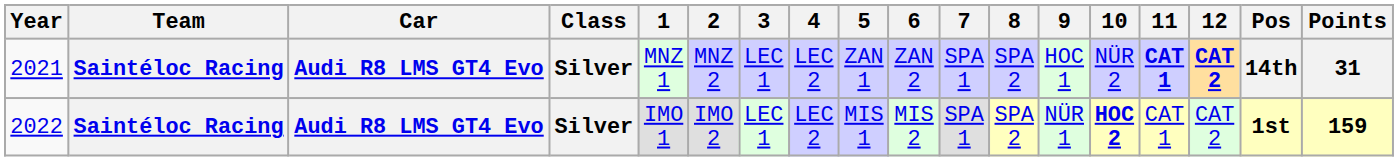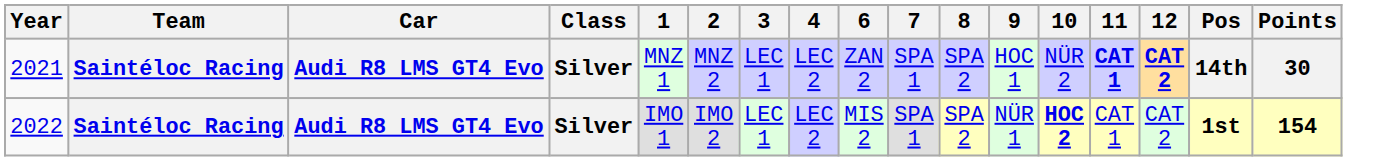 <table class="wikitable" style="text-align:center; font-size:85%">
 <tr>
 <th>Year</th>
 <th>Team</th>
 <th>Car</th>
 <th>Class</th>
 <th>1</th>
 <th>2</th>
 <th>3</th>
 <th>4</th>
-<th>5</th>
 <th>6</th>
 <th>7</th>
 <th>8</th>
 <th>9</th>
 <th>10</th>
 <th>11</th>
 <th>12</th>
 <th>Pos</th>
 <th>Points</th>
 </tr>
 <tr>
 <td><a href='#'>2021</a></td>
 <th nowrap><a href='#'>Saintéloc Racing</a></th>
 <th nowrap><a href='#'>Audi R8 LMS GT4 Evo</a></th>
 <th>Silver</th>
 <td style="background:#DFFFDF;"><a href='#'>MNZ<br>1</a><br></td>
 <td style="background:#CFCFFF;"><a href='#'>MNZ<br>2</a><br></td>
 <td style="background:#CFCFFF;"><a href='#'>LEC<br>1</a><br></td>
 <td style="background:#CFCFFF;"><a href='#'>LEC<br>2</a><br></td>
-<td style="background:#CFCFFF;"><a href='#'>ZAN<br>1</a><br></td>
 <td style="background:#CFCFFF;"><a href='#'>ZAN<br>2</a><br></td>
 <td style="background:#CFCFFF;"><a href='#'>SPA<br>1</a><br></td>
 <td style="background:#CFCFFF;"><a href='#'>SPA<br>2</a><br></td>
 <td style="background:#DFFFDF;"><a href='#'>HOC<br>1</a><br></td>
 <td style="background:#CFCFFF;"><a href='#'>NÜR<br>2</a><br></td>
 <td style="background:#CFCFFF;"><strong><a href='#'>CAT<br>1</a><br></strong></td>
 <td style="background:#FFDF9F;"><strong><a href='#'>CAT<br>2</a></strong><br></td>
 <th>14th</th>
-<th>31</th>
+<th>30</th>
 </tr>
 <tr>
 <td><a href='#'>2022</a></td>
 <th nowrap><a href='#'>Saintéloc Racing</a></th>
 <th nowrap><a href='#'>Audi R8 LMS GT4 Evo</a></th>
 <th>Silver</th>
 <td style="background:#DFDFDF;"><a href='#'>IMO<br>1</a><br></td>
 <td style="background:#DFDFDF;"><a href='#'>IMO<br>2</a><br></td>
 <td style="background:#DFFFDF;"><a href='#'>LEC<br>1</a><br></td>
 <td style="background:#CFCFFF;"><a href='#'>LEC<br>2</a><br></td>
-<td style="background:#CFCFFF;"><a href='#'>MIS<br>1</a><br></td>
 <td style="background:#DFFFDF;"><a href='#'>MIS<br>2</a><br></td>
 <td style="background:#DFDFDF;"><a href='#'>SPA<br>1</a><br></td>
 <td style="background:#FFFFBF;"><a href='#'>SPA<br>2</a><br></td>
 <td style="background:#DFFFDF;"><a href='#'>NÜR<br>1</a><br></td>
 <td style="background:#FFFFBF;"><strong><a href='#'>HOC<br>2</a></strong><br></td>
 <td style="background:#FFFFBF;"><a href='#'>CAT<br>1</a><br></td>
 <td style="background:#DFFFDF;"><a href='#'>CAT<br>2</a><br></td>
 <th style="background:#FFFFBF;">1st</th>
-<th style="background:#FFFFBF;">159</th>
+<th style="background:#FFFFBF;">154</th>
 </tr>
 </table>
